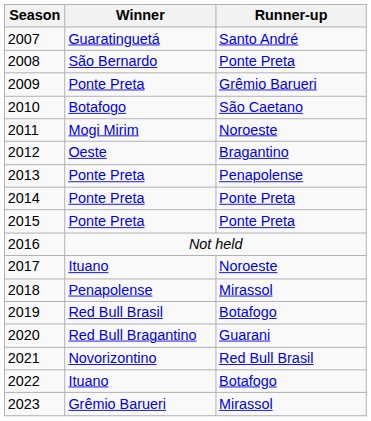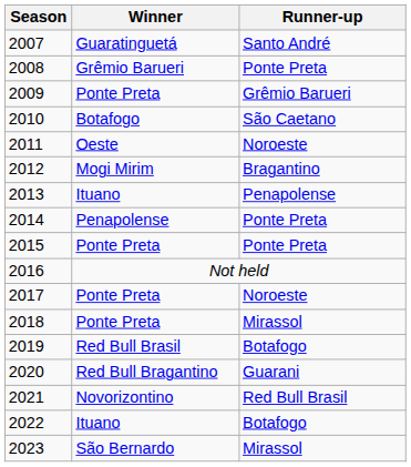 <table class="wikitable sortable">
 <tr>
 <th width=60px>Season</th>
 <th width=160px>Winner</th>
 <th width=160px>Runner-up</th>
 </tr>
 <tr>
 <td>2007</td>
 <td><a href='#'>Guaratinguetá</a></td>
 <td><a href='#'>Santo André</a></td>
 </tr>
 <tr>
 <td>2008</td>
-<td><a href='#'>São Bernardo</a></td>
+<td><a href='#'>Grêmio Barueri</a></td>
 <td><a href='#'>Ponte Preta</a></td>
 </tr>
 <tr>
 <td>2009</td>
 <td><a href='#'>Ponte Preta</a></td>
 <td><a href='#'>Grêmio Barueri</a></td>
 </tr>
 <tr>
 <td>2010</td>
 <td><a href='#'>Botafogo</a></td>
 <td><a href='#'>São Caetano</a></td>
 </tr>
 <tr>
 <td>2011</td>
-<td><a href='#'>Mogi Mirim</a></td>
+<td><a href='#'>Oeste</a></td>
 <td><a href='#'>Noroeste</a></td>
 </tr>
 <tr>
 <td>2012</td>
-<td><a href='#'>Oeste</a></td>
+<td><a href='#'>Mogi Mirim</a></td>
 <td><a href='#'>Bragantino</a></td>
 </tr>
 <tr>
 <td>2013</td>
-<td><a href='#'>Ponte Preta</a></td>
+<td><a href='#'>Ituano</a></td>
 <td><a href='#'>Penapolense</a></td>
 </tr>
 <tr>
 <td>2014</td>
-<td><a href='#'>Ponte Preta</a></td>
+<td><a href='#'>Penapolense</a></td>
 <td><a href='#'>Ponte Preta</a></td>
 </tr>
 <tr>
 <td>2015</td>
 <td><a href='#'>Ponte Preta</a></td>
 <td><a href='#'>Ponte Preta</a></td>
 </tr>
 <tr>
 <td>2016</td>
 <td align=center colspan=2><em>Not held</em></td>
 </tr>
 <tr>
 <td>2017</td>
-<td><a href='#'>Ituano</a></td>
+<td><a href='#'>Ponte Preta</a></td>
 <td><a href='#'>Noroeste</a></td>
 </tr>
 <tr>
 <td>2018</td>
-<td><a href='#'>Penapolense</a></td>
+<td><a href='#'>Ponte Preta</a></td>
 <td><a href='#'>Mirassol</a></td>
 </tr>
 <tr>
 <td>2019</td>
 <td><a href='#'>Red Bull Brasil</a></td>
 <td><a href='#'>Botafogo</a></td>
 </tr>
 <tr>
 <td>2020</td>
 <td><a href='#'>Red Bull Bragantino</a></td>
 <td><a href='#'>Guarani</a></td>
 </tr>
 <tr>
 <td>2021</td>
 <td><a href='#'>Novorizontino</a></td>
 <td><a href='#'>Red Bull Brasil</a></td>
 </tr>
 <tr>
 <td>2022</td>
 <td><a href='#'>Ituano</a></td>
 <td><a href='#'>Botafogo</a></td>
 </tr>
 <tr>
 <td>2023</td>
-<td><a href='#'>Grêmio Barueri</a></td>
+<td><a href='#'>São Bernardo</a></td>
 <td><a href='#'>Mirassol</a></td>
 </tr>
 </table>
